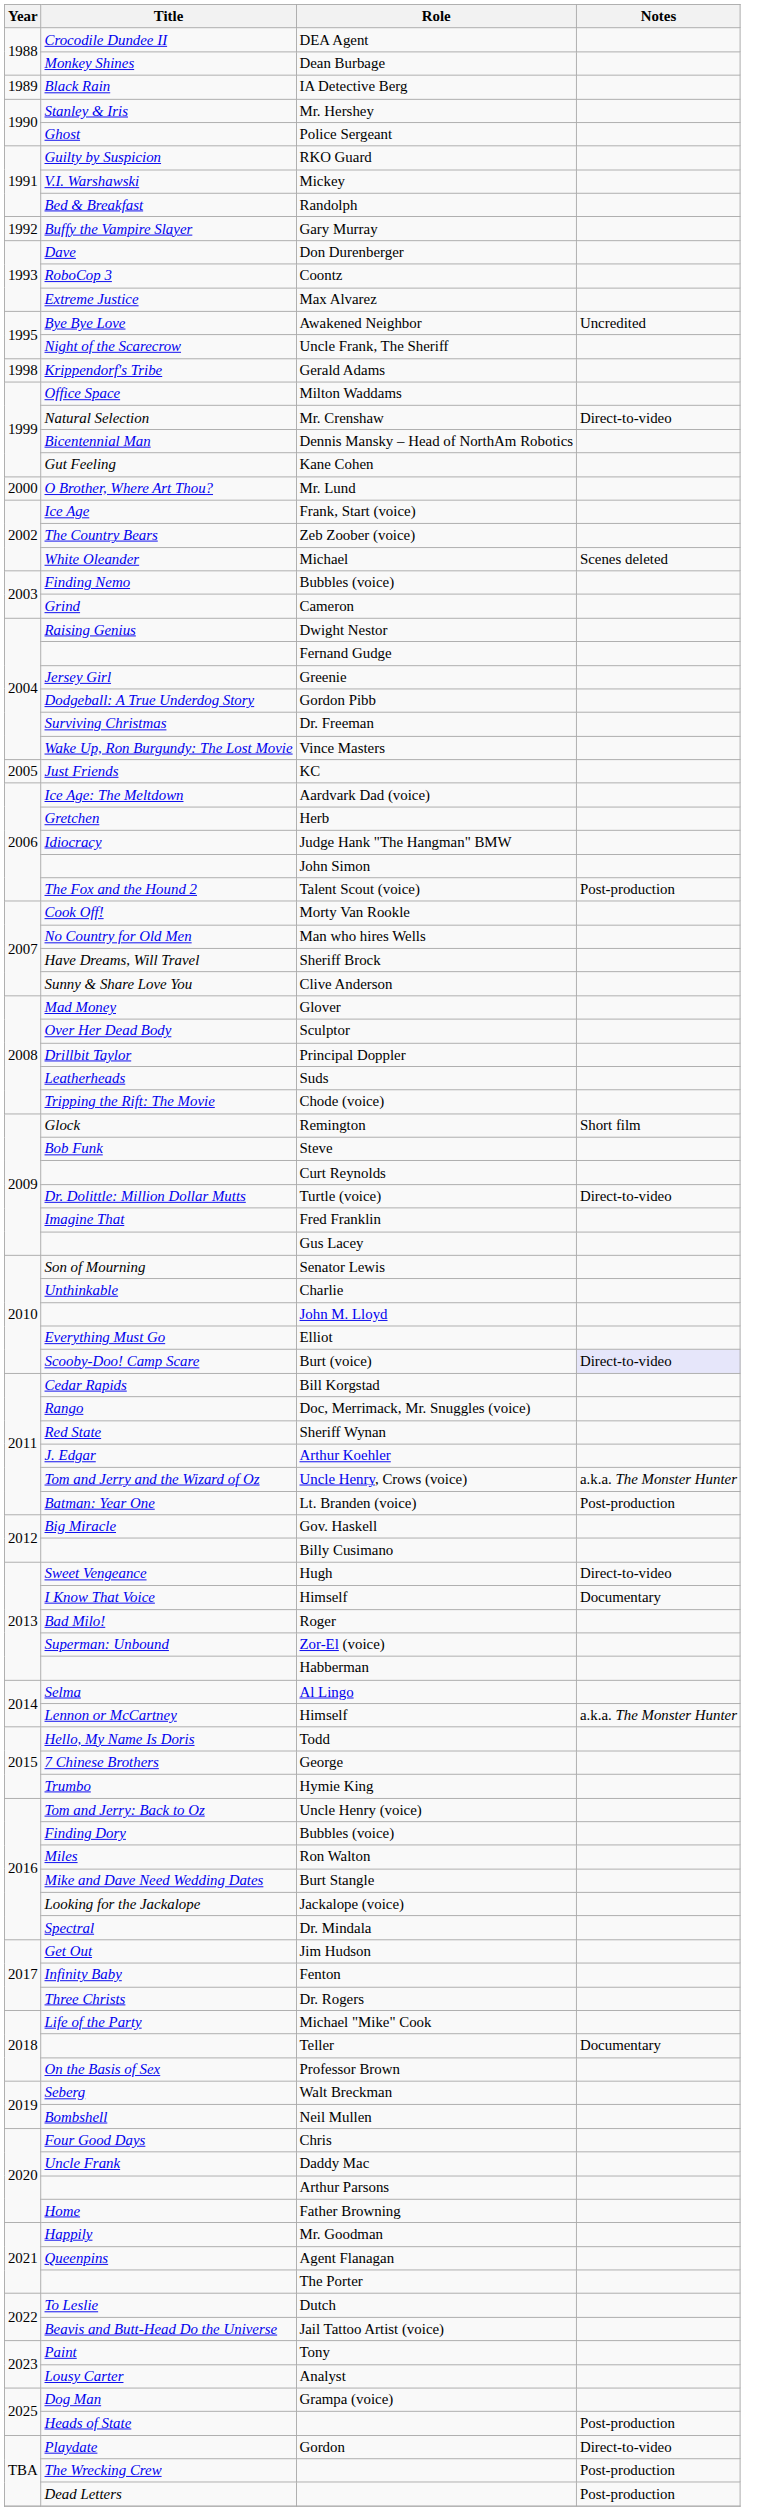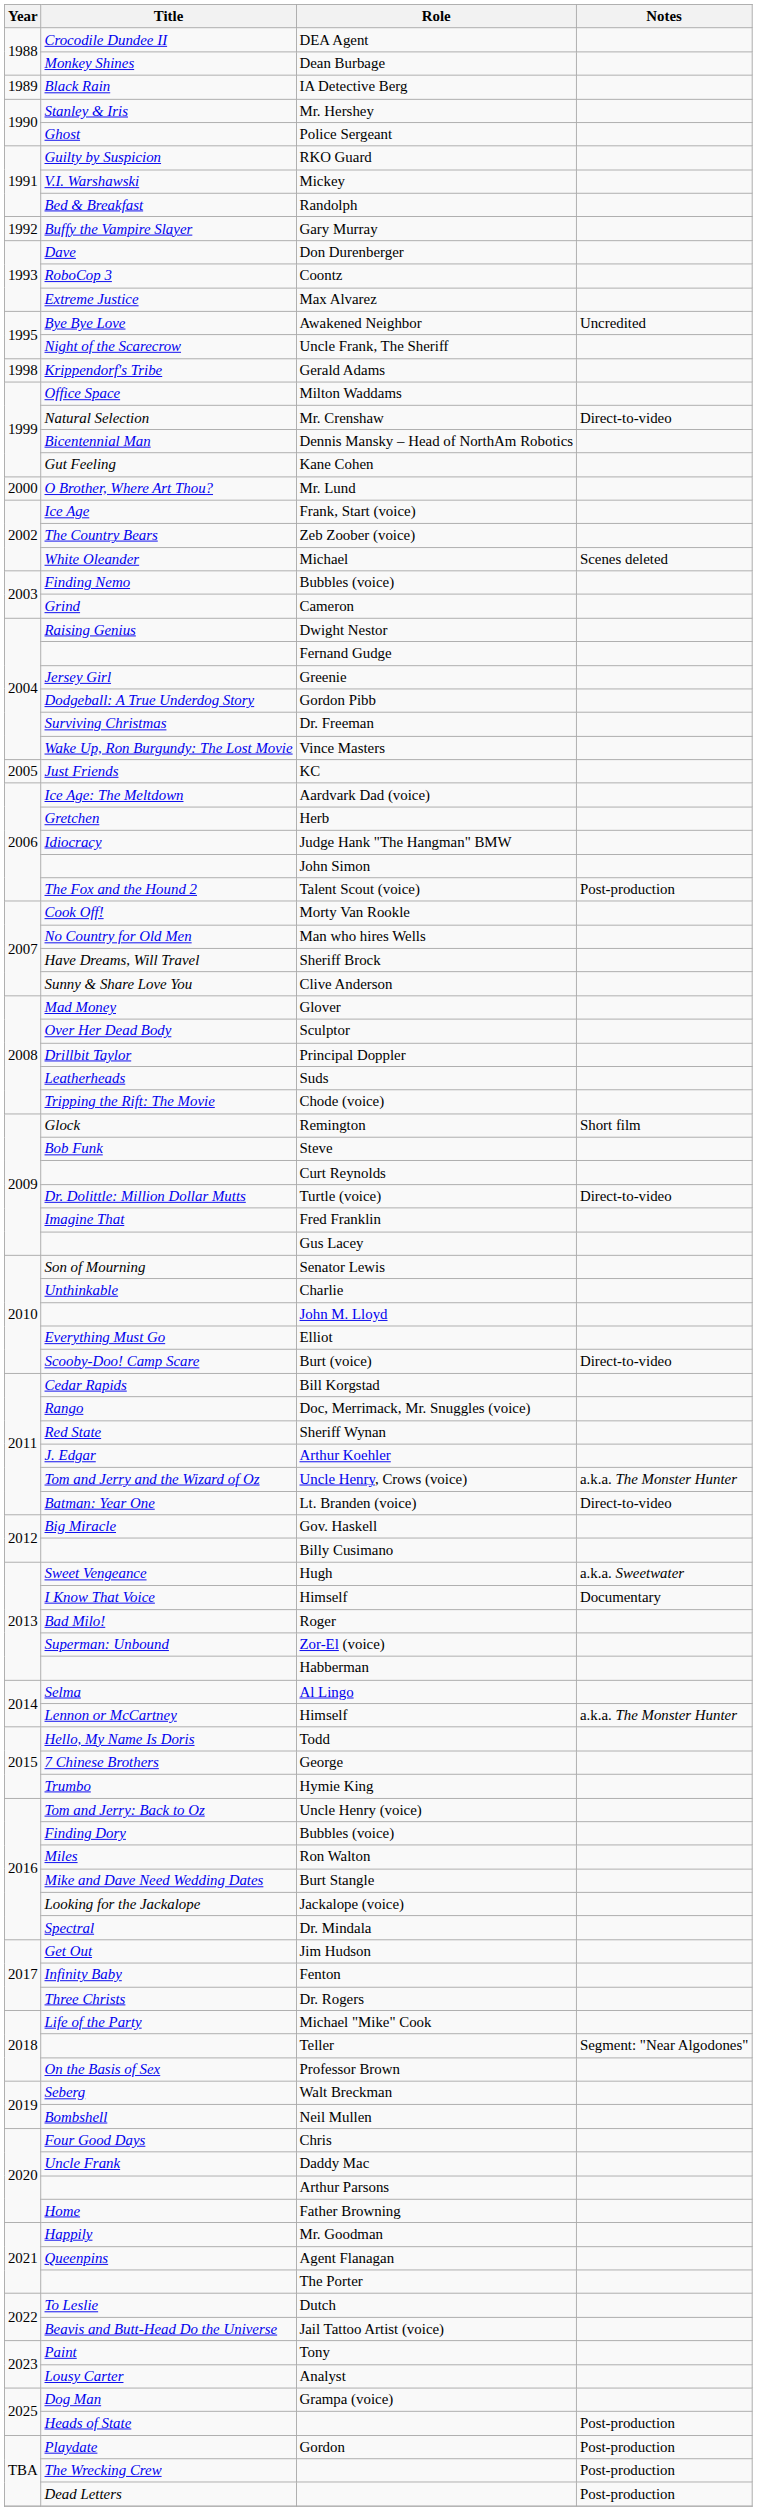 <table class = "wikitable sortable">
 <tr>
 <th>Year</th>
 <th>Title</th>
 <th>Role</th>
 <th class = "unsortable">Notes</th>
 </tr>
 <tr>
 <td rowspan="2">1988</td>
 <td><em><a href='#'>Crocodile Dundee II</a></em></td>
 <td>DEA Agent</td>
 <td></td>
 </tr>
 <tr>
 <td><em><a href='#'>Monkey Shines</a></em></td>
 <td>Dean Burbage</td>
 <td></td>
 </tr>
 <tr>
 <td>1989</td>
 <td><em><a href='#'>Black Rain</a></em></td>
 <td>IA Detective Berg</td>
 <td></td>
 </tr>
 <tr>
 <td rowspan="2">1990</td>
 <td><em><a href='#'>Stanley & Iris</a></em></td>
 <td>Mr. Hershey</td>
 <td></td>
 </tr>
 <tr>
 <td><em><a href='#'>Ghost</a></em></td>
 <td>Police Sergeant</td>
 <td></td>
 </tr>
 <tr>
 <td rowspan="3">1991</td>
 <td><em><a href='#'>Guilty by Suspicion</a></em></td>
 <td>RKO Guard</td>
 <td></td>
 </tr>
 <tr>
 <td><em><a href='#'>V.I. Warshawski</a></em></td>
 <td>Mickey</td>
 <td></td>
 </tr>
 <tr>
 <td><em><a href='#'>Bed & Breakfast</a></em></td>
 <td>Randolph</td>
 <td></td>
 </tr>
 <tr>
 <td>1992</td>
 <td><em><a href='#'>Buffy the Vampire Slayer</a></em></td>
 <td>Gary Murray</td>
 <td></td>
 </tr>
 <tr>
 <td rowspan="3">1993</td>
 <td><em><a href='#'>Dave</a></em></td>
 <td>Don Durenberger</td>
 <td></td>
 </tr>
 <tr>
 <td><em><a href='#'>RoboCop 3</a></em></td>
 <td>Coontz</td>
 <td></td>
 </tr>
 <tr>
 <td><em><a href='#'>Extreme Justice</a></em></td>
 <td>Max Alvarez</td>
 <td></td>
 </tr>
 <tr>
 <td rowspan="2">1995</td>
 <td><em><a href='#'>Bye Bye Love</a></em></td>
 <td>Awakened Neighbor</td>
 <td>Uncredited</td>
 </tr>
 <tr>
 <td><em><a href='#'>Night of the Scarecrow</a></em></td>
 <td>Uncle Frank, The Sheriff</td>
 <td></td>
 </tr>
 <tr>
 <td>1998</td>
 <td><em><a href='#'>Krippendorf's Tribe</a></em></td>
 <td>Gerald Adams</td>
 <td></td>
 </tr>
 <tr>
 <td rowspan="4">1999</td>
 <td><em><a href='#'>Office Space</a></em></td>
 <td>Milton Waddams</td>
 <td></td>
 </tr>
 <tr>
 <td><em>Natural Selection</em></td>
 <td>Mr. Crenshaw</td>
 <td>Direct-to-video</td>
 </tr>
 <tr>
 <td><em><a href='#'>Bicentennial Man</a></em></td>
 <td>Dennis Mansky – Head of NorthAm Robotics</td>
 <td></td>
 </tr>
 <tr>
 <td><em>Gut Feeling</em></td>
 <td>Kane Cohen</td>
 <td></td>
 </tr>
 <tr>
 <td>2000</td>
 <td><em><a href='#'>O Brother, Where Art Thou?</a></em></td>
 <td>Mr. Lund</td>
 <td></td>
 </tr>
 <tr>
 <td rowspan="3">2002</td>
 <td><em><a href='#'>Ice Age</a></em></td>
 <td>Frank, Start (voice)</td>
 <td></td>
 </tr>
 <tr>
 <td><em><a href='#'>The Country Bears</a></em></td>
 <td>Zeb Zoober (voice)</td>
 <td></td>
 </tr>
 <tr>
 <td><em><a href='#'>White Oleander</a></em></td>
 <td>Michael</td>
 <td>Scenes deleted</td>
 </tr>
 <tr>
 <td rowspan="2">2003</td>
 <td><em><a href='#'>Finding Nemo</a></em></td>
 <td>Bubbles (voice)</td>
 <td></td>
 </tr>
 <tr>
 <td><em><a href='#'>Grind</a></em></td>
 <td>Cameron</td>
 <td></td>
 </tr>
 <tr>
 <td rowspan="6">2004</td>
 <td><em><a href='#'>Raising Genius</a></em></td>
 <td>Dwight Nestor</td>
 <td></td>
 </tr>
 <tr>
 <td><em></em></td>
 <td>Fernand Gudge</td>
 <td></td>
 </tr>
 <tr>
 <td><em><a href='#'>Jersey Girl</a></em></td>
 <td>Greenie</td>
 <td></td>
 </tr>
 <tr>
 <td><em><a href='#'>Dodgeball: A True Underdog Story</a></em></td>
 <td>Gordon Pibb</td>
 <td></td>
 </tr>
 <tr>
 <td><em><a href='#'>Surviving Christmas</a></em></td>
 <td>Dr. Freeman</td>
 <td></td>
 </tr>
 <tr>
 <td><em><a href='#'>Wake Up, Ron Burgundy: The Lost Movie</a></em></td>
 <td>Vince Masters</td>
 <td></td>
 </tr>
 <tr>
 <td>2005</td>
 <td><em><a href='#'>Just Friends</a></em></td>
 <td>KC</td>
 <td></td>
 </tr>
 <tr>
 <td rowspan="5">2006</td>
 <td><em><a href='#'>Ice Age: The Meltdown</a></em></td>
 <td>Aardvark Dad (voice)</td>
 <td></td>
 </tr>
 <tr>
 <td><em><a href='#'>Gretchen</a></em></td>
 <td>Herb</td>
 <td></td>
 </tr>
 <tr>
 <td><em><a href='#'>Idiocracy</a></em></td>
 <td>Judge Hank "The Hangman" BMW</td>
 <td></td>
 </tr>
 <tr>
 <td><em></em></td>
 <td>John Simon</td>
 <td></td>
 </tr>
 <tr>
 <td><em><a href='#'>The Fox and the Hound 2</a></em></td>
 <td>Talent Scout (voice)</td>
 <td>Post-production</td>
 </tr>
 <tr>
 <td rowspan="4">2007</td>
 <td><em><a href='#'>Cook Off!</a></em></td>
 <td>Morty Van Rookle</td>
 <td></td>
 </tr>
 <tr>
 <td><em><a href='#'>No Country for Old Men</a></em></td>
 <td>Man who hires Wells</td>
 <td></td>
 </tr>
 <tr>
 <td><em>Have Dreams, Will Travel</em></td>
 <td>Sheriff Brock</td>
 <td></td>
 </tr>
 <tr>
 <td><em>Sunny & Share Love You</em></td>
 <td>Clive Anderson</td>
 <td></td>
 </tr>
 <tr>
 <td rowspan="5">2008</td>
 <td><em><a href='#'>Mad Money</a></em></td>
 <td>Glover</td>
 <td></td>
 </tr>
 <tr>
 <td><em><a href='#'>Over Her Dead Body</a></em></td>
 <td>Sculptor</td>
 <td></td>
 </tr>
 <tr>
 <td><em><a href='#'>Drillbit Taylor</a></em></td>
 <td>Principal Doppler</td>
 <td></td>
 </tr>
 <tr>
 <td><em><a href='#'>Leatherheads</a></em></td>
 <td>Suds</td>
 <td></td>
 </tr>
 <tr>
 <td><em><a href='#'>Tripping the Rift: The Movie</a></em></td>
 <td>Chode (voice)</td>
 <td></td>
 </tr>
 <tr>
 <td rowspan="6">2009</td>
 <td><em>Glock</em></td>
 <td>Remington</td>
 <td>Short film</td>
 </tr>
 <tr>
 <td><em><a href='#'>Bob Funk</a></em></td>
 <td>Steve</td>
 <td></td>
 </tr>
 <tr>
 <td><em></em></td>
 <td>Curt Reynolds</td>
 <td></td>
 </tr>
 <tr>
 <td><em><a href='#'>Dr. Dolittle: Million Dollar Mutts</a></em></td>
 <td>Turtle (voice)</td>
 <td>Direct-to-video</td>
 </tr>
 <tr>
 <td><em><a href='#'>Imagine That</a></em></td>
 <td>Fred Franklin</td>
 <td></td>
 </tr>
 <tr>
 <td><em></em></td>
 <td>Gus Lacey</td>
 <td></td>
 </tr>
 <tr>
 <td rowspan="5">2010</td>
 <td><em>Son of Mourning</em></td>
 <td>Senator Lewis</td>
 <td></td>
 </tr>
 <tr>
 <td><em><a href='#'>Unthinkable</a></em></td>
 <td>Charlie</td>
 <td></td>
 </tr>
 <tr>
 <td><em></em></td>
 <td><a href='#'>John M. Lloyd</a></td>
 <td></td>
 </tr>
 <tr>
 <td><em><a href='#'>Everything Must Go</a></em></td>
 <td>Elliot</td>
 <td></td>
 </tr>
 <tr>
 <td><em><a href='#'>Scooby-Doo! Camp Scare</a></em></td>
 <td>Burt (voice)</td>
-<td style="background: lavender;">Direct-to-video</td>
+<td>Direct-to-video</td>
 </tr>
 <tr>
 <td rowspan="6">2011</td>
 <td><em><a href='#'>Cedar Rapids</a></em></td>
 <td>Bill Korgstad</td>
 <td></td>
 </tr>
 <tr>
 <td><em><a href='#'>Rango</a></em></td>
 <td>Doc, Merrimack, Mr. Snuggles (voice)</td>
 <td></td>
 </tr>
 <tr>
 <td><em><a href='#'>Red State</a></em></td>
 <td>Sheriff Wynan</td>
 <td></td>
 </tr>
 <tr>
 <td><em><a href='#'>J. Edgar</a></em></td>
 <td><a href='#'>Arthur Koehler</a></td>
 <td></td>
 </tr>
 <tr>
 <td><em><a href='#'>Tom and Jerry and the Wizard of Oz</a></em></td>
 <td><a href='#'>Uncle Henry</a>, Crows (voice)</td>
 <td>a.k.a. <em>The Monster Hunter</em></td>
 </tr>
 <tr>
 <td><em><a href='#'>Batman: Year One</a></em></td>
 <td>Lt. Branden (voice)</td>
-<td>Post-production</td>
+<td>Direct-to-video</td>
 </tr>
 <tr>
 <td rowspan="2">2012</td>
 <td><em><a href='#'>Big Miracle</a></em></td>
 <td>Gov. Haskell</td>
 <td></td>
 </tr>
 <tr>
 <td><em></em></td>
 <td>Billy Cusimano</td>
 <td></td>
 </tr>
 <tr>
 <td rowspan="5">2013</td>
 <td><em><a href='#'>Sweet Vengeance</a></em></td>
 <td>Hugh</td>
-<td>Direct-to-video</td>
+<td>a.k.a. <em>Sweetwater</em></td>
 </tr>
 <tr>
 <td><em><a href='#'>I Know That Voice</a></em></td>
 <td>Himself</td>
 <td>Documentary</td>
 </tr>
 <tr>
 <td><em><a href='#'>Bad Milo!</a></em></td>
 <td>Roger</td>
 <td></td>
 </tr>
 <tr>
 <td><em><a href='#'>Superman: Unbound</a></em></td>
 <td><a href='#'>Zor-El</a> (voice)</td>
 <td></td>
 </tr>
 <tr>
 <td><em></em></td>
 <td>Habberman</td>
 <td></td>
 </tr>
 <tr>
 <td rowspan="2">2014</td>
 <td><em><a href='#'>Selma</a></em></td>
 <td><a href='#'>Al Lingo</a></td>
 <td></td>
 </tr>
 <tr>
 <td><em><a href='#'>Lennon or McCartney</a></em></td>
 <td>Himself</td>
 <td>a.k.a. <em>The Monster Hunter</em></td>
 </tr>
 <tr>
 <td rowspan="3">2015</td>
 <td><em><a href='#'>Hello, My Name Is Doris</a></em></td>
 <td>Todd</td>
 <td></td>
 </tr>
 <tr>
 <td><em><a href='#'>7 Chinese Brothers</a></em></td>
 <td>George</td>
 <td></td>
 </tr>
 <tr>
 <td><em><a href='#'>Trumbo</a></em></td>
 <td>Hymie King</td>
 <td></td>
 </tr>
 <tr>
 <td rowspan="6">2016</td>
 <td><em><a href='#'>Tom and Jerry: Back to Oz</a></em></td>
 <td>Uncle Henry (voice)</td>
 <td></td>
 </tr>
 <tr>
 <td><em><a href='#'>Finding Dory</a></em></td>
 <td>Bubbles (voice)</td>
 <td></td>
 </tr>
 <tr>
 <td><em><a href='#'>Miles</a></em></td>
 <td>Ron Walton</td>
 <td></td>
 </tr>
 <tr>
 <td><em><a href='#'>Mike and Dave Need Wedding Dates</a></em></td>
 <td>Burt Stangle</td>
 <td></td>
 </tr>
 <tr>
 <td><em>Looking for the Jackalope</em></td>
 <td>Jackalope (voice)</td>
 <td></td>
 </tr>
 <tr>
 <td><em><a href='#'>Spectral</a></em></td>
 <td>Dr. Mindala</td>
 <td></td>
 </tr>
 <tr>
 <td rowspan="3">2017</td>
 <td><em><a href='#'>Get Out</a></em></td>
 <td>Jim Hudson</td>
 <td></td>
 </tr>
 <tr>
 <td><em><a href='#'>Infinity Baby</a></em></td>
 <td>Fenton</td>
 <td></td>
 </tr>
 <tr>
 <td><em><a href='#'>Three Christs</a></em></td>
 <td>Dr. Rogers</td>
 <td></td>
 </tr>
 <tr>
 <td rowspan="3">2018</td>
 <td><em><a href='#'>Life of the Party</a></em></td>
 <td>Michael "Mike" Cook</td>
 <td></td>
 </tr>
 <tr>
 <td><em></em></td>
 <td>Teller</td>
-<td>Documentary</td>
+<td>Segment: "Near Algodones"</td>
 </tr>
 <tr>
 <td><em><a href='#'>On the Basis of Sex</a></em></td>
 <td>Professor Brown</td>
 <td></td>
 </tr>
 <tr>
 <td rowspan="2">2019</td>
 <td><em><a href='#'>Seberg</a></em></td>
 <td>Walt Breckman</td>
 <td></td>
 </tr>
 <tr>
 <td><em><a href='#'>Bombshell</a></em></td>
 <td>Neil Mullen</td>
 <td></td>
 </tr>
 <tr>
 <td rowspan="4">2020</td>
 <td><em><a href='#'>Four Good Days</a></em></td>
 <td>Chris</td>
 <td></td>
 </tr>
 <tr>
 <td><em><a href='#'>Uncle Frank</a> </em></td>
 <td>Daddy Mac</td>
 <td></td>
 </tr>
 <tr>
 <td><em></em></td>
 <td>Arthur Parsons</td>
 <td></td>
 </tr>
 <tr>
 <td><em><a href='#'>Home</a></em></td>
 <td>Father Browning</td>
 <td></td>
 </tr>
 <tr>
 <td rowspan="3">2021</td>
 <td><em><a href='#'>Happily</a></em></td>
 <td>Mr. Goodman</td>
 <td></td>
 </tr>
 <tr>
 <td><em><a href='#'>Queenpins</a></em></td>
 <td>Agent Flanagan</td>
 <td></td>
 </tr>
 <tr>
 <td><em></em></td>
 <td>The Porter</td>
 <td></td>
 </tr>
 <tr>
 <td rowspan="2">2022</td>
 <td><em><a href='#'>To Leslie</a></em></td>
 <td>Dutch</td>
 <td></td>
 </tr>
 <tr>
 <td><em><a href='#'>Beavis and Butt-Head Do the Universe</a></em></td>
 <td>Jail Tattoo Artist (voice)</td>
 <td></td>
 </tr>
 <tr>
 <td rowspan="2">2023</td>
 <td><em><a href='#'>Paint</a></em></td>
 <td>Tony</td>
 <td></td>
 </tr>
 <tr>
 <td><em><a href='#'>Lousy Carter</a></em></td>
 <td>Analyst</td>
 <td></td>
 </tr>
 <tr>
 <td rowspan="2">2025</td>
 <td><em><a href='#'>Dog Man</a></em></td>
 <td>Grampa (voice)</td>
 <td></td>
 </tr>
 <tr>
 <td><em><a href='#'>Heads of State</a></em></td>
 <td></td>
 <td>Post-production</td>
 </tr>
 <tr>
 <td rowspan="3">TBA</td>
 <td><em><a href='#'>Playdate</a></em></td>
 <td>Gordon</td>
-<td>Direct-to-video</td>
+<td>Post-production</td>
 </tr>
 <tr>
 <td><em><a href='#'>The Wrecking Crew</a></em></td>
 <td></td>
 <td>Post-production</td>
 </tr>
 <tr>
 <td><em>Dead Letters</em></td>
 <td></td>
 <td>Post-production</td>
 </tr>
 <tr>
 </tr>
 </table>
